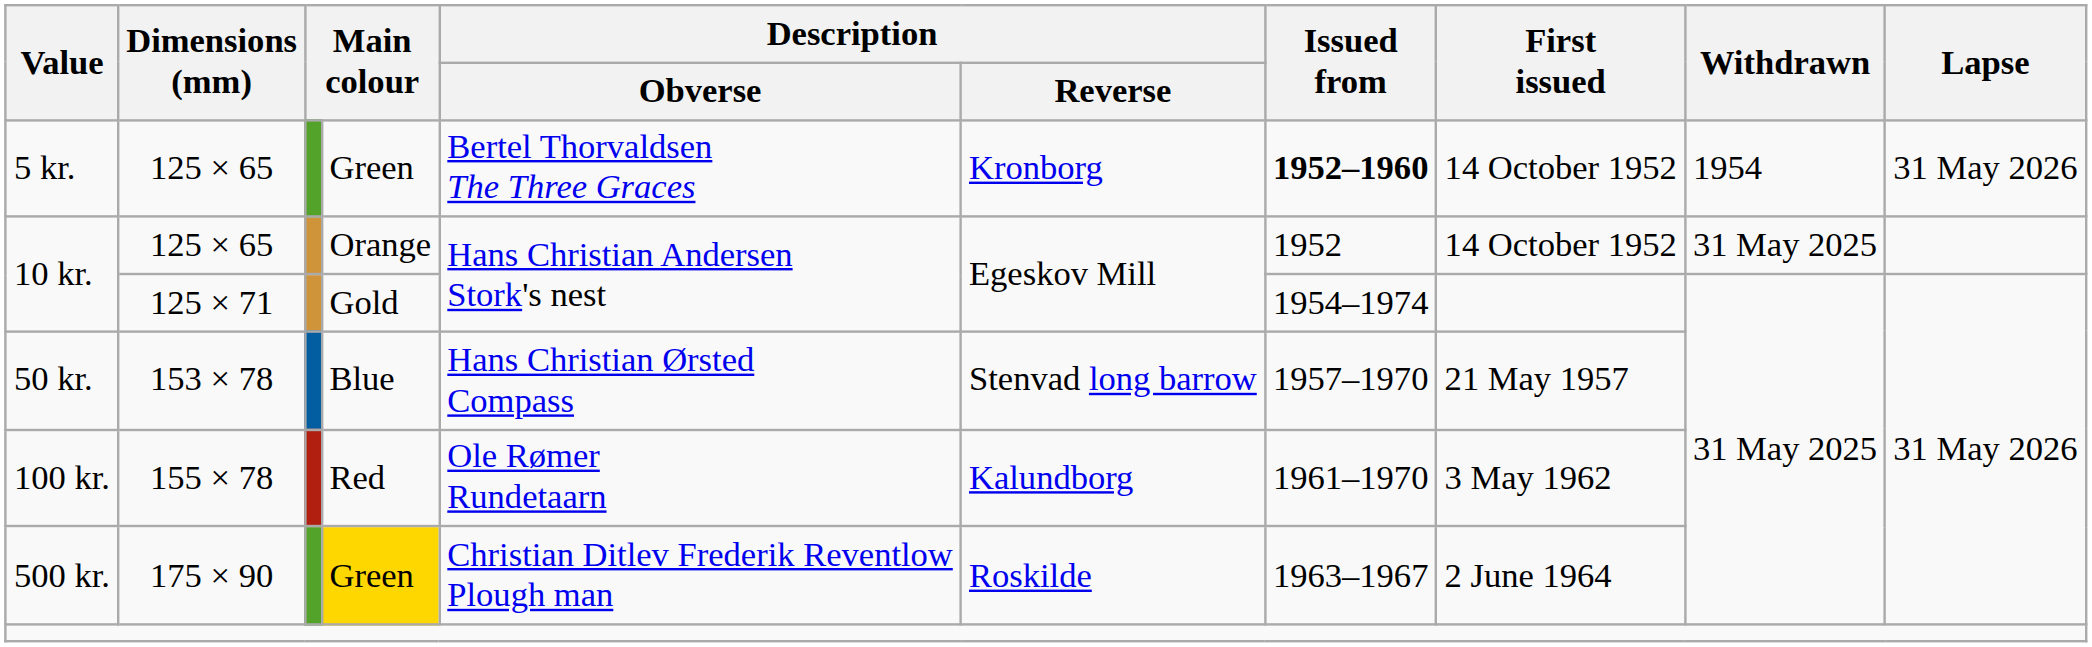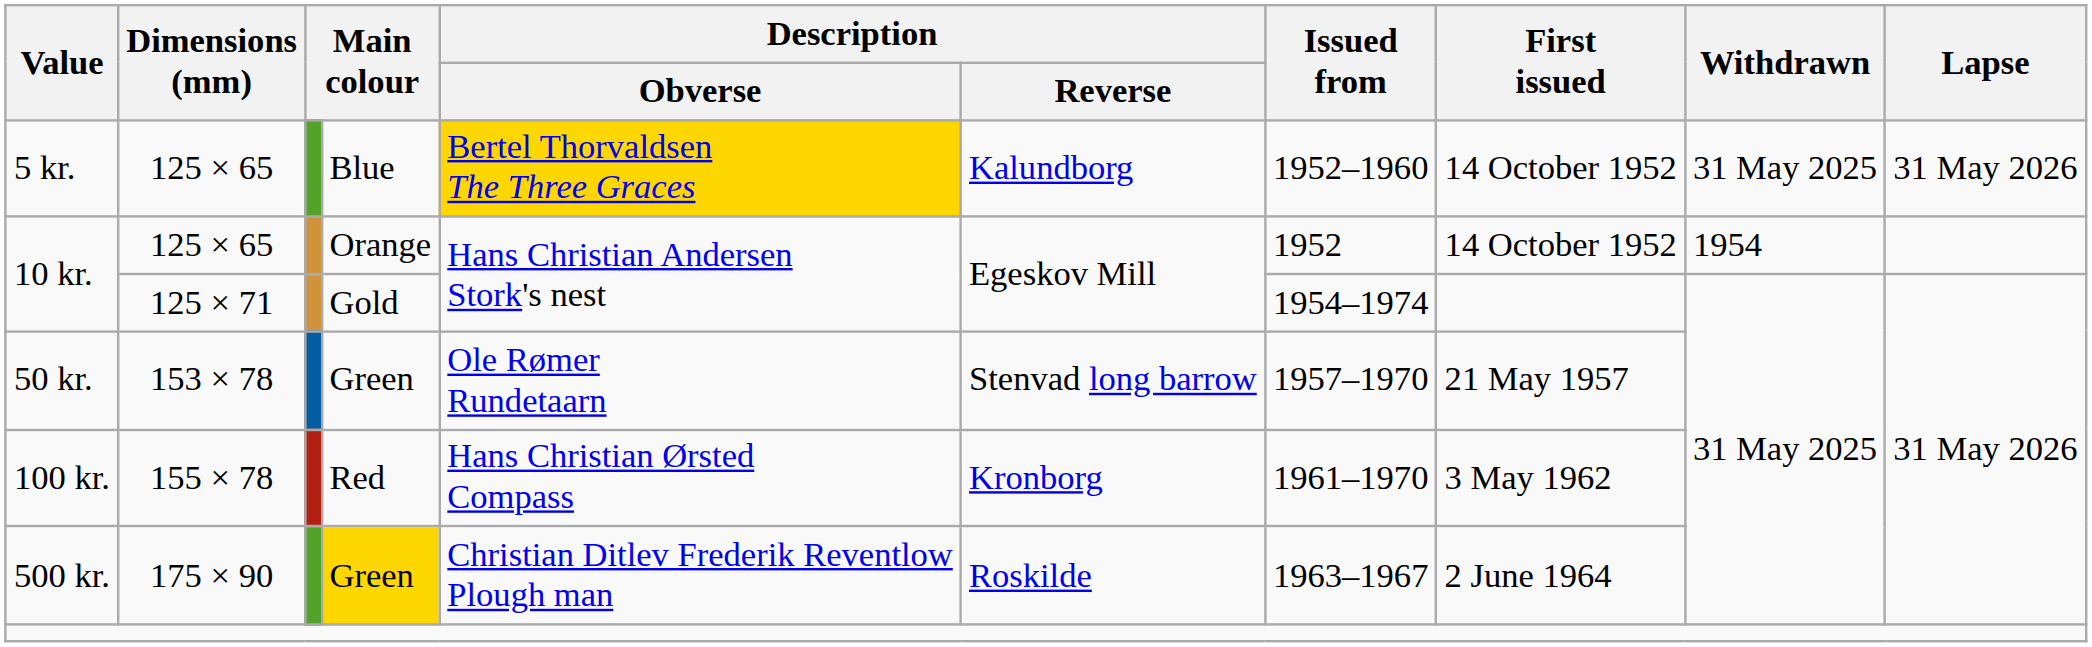 <table class="wikitable" style="margin:auto; font-size:90%; border-width:1px;">
 <tr>
 <th rowspan=2>Value</th>
 <th rowspan=2>Dimensions<br>(mm)</th>
 <th rowspan=2 colspan=2>Main<br>colour</th>
 <th colspan=2>Description</th>
 <th rowspan=2>Issued<br>from</th>
 <th rowspan=2>First<br>issued</th>
 <th rowspan=2>Withdrawn</th>
 <th rowspan=2>Lapse</th>
 </tr>
 <tr>
 <th>Obverse</th>
 <th>Reverse</th>
 </tr>
 <tr>
 <td>5 kr.</td>
 <td align=center>125 × 65</td>
 <td style="background:#53a32a;"></td>
-<td>Green</td>
-<td><a href='#'>Bertel Thorvaldsen</a><br><em><a href='#'>The Three Graces</a></em></td>
-<td><a href='#'>Kronborg</a></td>
-<td><strong>1952–1960</strong></td>
+<td>Blue</td>
+<td style="background: gold;"><a href='#'>Bertel Thorvaldsen</a><br><em><a href='#'>The Three Graces</a></em></td>
+<td><a href='#'>Kalundborg</a></td>
+<td>1952–1960</td>
 <td>14 October 1952</td>
-<td>1954</td>
+<td>31 May 2025</td>
 <td>31 May 2026</td>
 </tr>
 <tr>
 <td rowspan=2>10 kr.</td>
 <td align=center>125 × 65</td>
 <td style="background:#cf943a;"></td>
 <td>Orange</td>
 <td rowspan=2><a href='#'>Hans Christian Andersen</a><br><a href='#'>Stork</a>'s nest</td>
 <td rowspan=2>Egeskov Mill</td>
 <td>1952</td>
 <td>14 October 1952</td>
-<td>31 May 2025</td>
+<td>1954</td>
 <td></td>
 </tr>
 <tr>
 <td align=center>125 × 71</td>
 <td style="background:#cf943a;"></td>
 <td>Gold</td>
 <td>1954–1974</td>
 <td></td>
 <td rowspan=4>31 May 2025</td>
 <td rowspan=4>31 May 2026</td>
 </tr>
 <tr>
 <td>50 kr.</td>
 <td align=center>153 × 78</td>
 <td style="background:#025ea0;"></td>
-<td>Blue</td>
-<td><a href='#'>Hans Christian Ørsted</a><br><a href='#'>Compass</a></td>
+<td>Green</td>
+<td><a href='#'>Ole Rømer</a><br><a href='#'>Rundetaarn</a></td>
 <td>Stenvad <a href='#'>long barrow</a></td>
 <td>1957–1970</td>
 <td>21 May 1957</td>
 </tr>
 <tr>
 <td>100 kr.</td>
 <td align=center>155 × 78</td>
 <td style="background:#b01f0f;"></td>
 <td>Red</td>
-<td><a href='#'>Ole Rømer</a><br><a href='#'>Rundetaarn</a></td>
-<td><a href='#'>Kalundborg</a></td>
+<td><a href='#'>Hans Christian Ørsted</a><br><a href='#'>Compass</a></td>
+<td><a href='#'>Kronborg</a></td>
 <td>1961–1970</td>
 <td>3 May 1962</td>
 </tr>
 <tr>
 <td>500 kr.</td>
 <td align=center>175 × 90</td>
 <td style="background:#53a32a;"></td>
 <td style="background: gold;">Green</td>
 <td><a href='#'>Christian Ditlev Frederik Reventlow</a><br><a href='#'>Plough man</a></td>
 <td><a href='#'>Roskilde</a></td>
 <td>1963–1967</td>
 <td>2 June 1964</td>
 </tr>
 <tr>
 <td colspan=10></td>
 </tr>
 </table>
